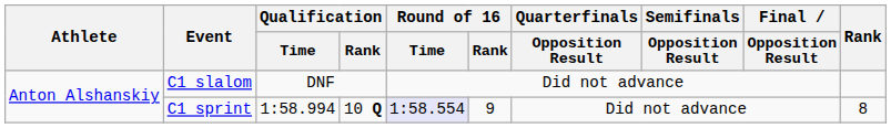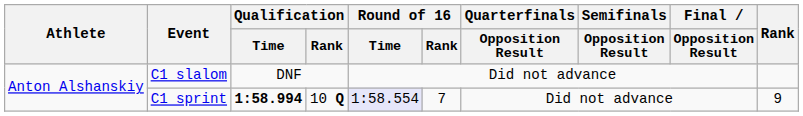 <table class="wikitable" style="font-size:90%;">
 <tr>
 <th rowspan=2>Athlete</th>
 <th rowspan=2>Event</th>
 <th colspan=2>Qualification</th>
 <th colspan=2>Round of 16</th>
 <th>Quarterfinals</th>
 <th>Semifinals</th>
 <th>Final / </th>
 <th rowspan=2>Rank</th>
 </tr>
 <tr style="font-size:95%">
 <th>Time</th>
 <th>Rank</th>
 <th>Time</th>
 <th>Rank</th>
 <th>Opposition <br>Result</th>
 <th>Opposition <br>Result</th>
 <th>Opposition <br>Result</th>
 </tr>
 <tr align=center>
 <td rowspan=2 align=left><a href='#'>Anton Alshanskiy</a></td>
 <td align=left><a href='#'>C1 slalom</a></td>
 <td colspan=2>DNF</td>
 <td colspan=5>Did not advance</td>
 <td></td>
 </tr>
 <tr align=center>
 <td align=left><a href='#'>C1 sprint</a></td>
-<td>1:58.994</td>
+<td><strong>1:58.994</strong></td>
 <td>10 <strong>Q</strong></td>
 <td style="background: lavender;">1:58.554</td>
+<td>7</td>
+<td colspan=3>Did not advance</td>
 <td>9</td>
-<td colspan=3>Did not advance</td>
-<td>8</td>
 </tr>
 </table>
